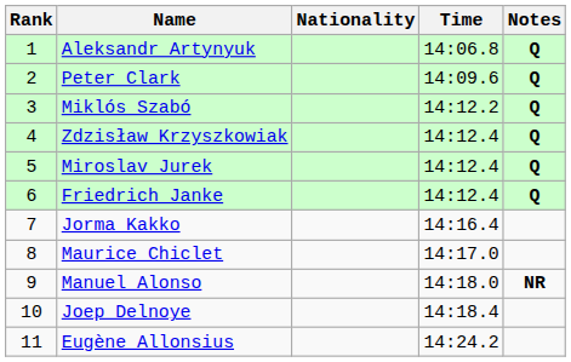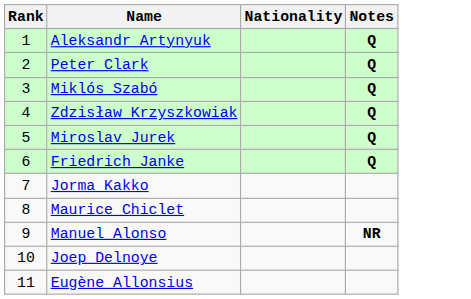 <table class="wikitable sortable" style="text-align:center">
 <tr>
 <th>Rank</th>
 <th>Name</th>
 <th>Nationality</th>
-<th>Time</th>
 <th>Notes</th>
 </tr>
 <tr bgcolor=ccffcc>
 <td>1</td>
 <td align=left><a href='#'>Aleksandr Artynyuk</a></td>
 <td align=left></td>
-<td>14:06.8</td>
 <td><strong>Q</strong></td>
 </tr>
 <tr bgcolor=ccffcc>
 <td>2</td>
 <td align=left><a href='#'>Peter Clark</a></td>
 <td align=left></td>
-<td>14:09.6</td>
 <td><strong>Q</strong></td>
 </tr>
 <tr bgcolor=ccffcc>
 <td>3</td>
 <td align=left><a href='#'>Miklós Szabó</a></td>
 <td align=left></td>
-<td>14:12.2</td>
 <td><strong>Q</strong></td>
 </tr>
 <tr bgcolor=ccffcc>
 <td>4</td>
 <td align=left><a href='#'>Zdzisław Krzyszkowiak</a></td>
 <td align=left></td>
-<td>14:12.4</td>
 <td><strong>Q</strong></td>
 </tr>
 <tr bgcolor=ccffcc>
 <td>5</td>
 <td align=left><a href='#'>Miroslav Jurek</a></td>
 <td align=left></td>
-<td>14:12.4</td>
 <td><strong>Q</strong></td>
 </tr>
 <tr bgcolor=ccffcc>
 <td>6</td>
 <td align=left><a href='#'>Friedrich Janke</a></td>
 <td align=left></td>
-<td>14:12.4</td>
 <td><strong>Q</strong></td>
 </tr>
 <tr>
 <td>7</td>
 <td align=left><a href='#'>Jorma Kakko</a></td>
 <td align=left></td>
-<td>14:16.4</td>
 <td></td>
 </tr>
 <tr>
 <td>8</td>
 <td align=left><a href='#'>Maurice Chiclet</a></td>
 <td align=left></td>
-<td>14:17.0</td>
 <td></td>
 </tr>
 <tr>
 <td>9</td>
 <td align=left><a href='#'>Manuel Alonso</a></td>
 <td align=left></td>
-<td>14:18.0</td>
 <td><strong>NR</strong></td>
 </tr>
 <tr>
 <td>10</td>
 <td align=left><a href='#'>Joep Delnoye</a></td>
 <td align=left></td>
-<td>14:18.4</td>
 <td></td>
 </tr>
 <tr>
 <td>11</td>
 <td align=left><a href='#'>Eugène Allonsius</a></td>
 <td align=left></td>
-<td>14:24.2</td>
 <td></td>
 </tr>
 </table>
